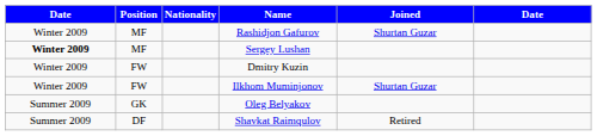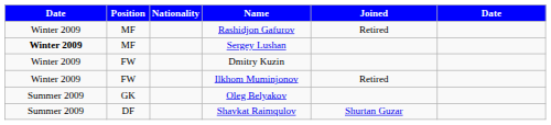 <table class="wikitable"  style="text-align:center; font-size:90%; ">
 <tr>
 <th style="background:#00f; color:white; width:140px;">Date</th>
 <th style="background:#00f; color:white; width:55px;">Position</th>
 <th style="background:#00f; color:white; width:55px;">Nationality</th>
 <th style="background:#00f; color:white; width:150px;">Name</th>
 <th style="background:#00f; color:white; width:175px;">Joined</th>
 <th style="background:#00f; color:white; width:150px;">Date</th>
 </tr>
 <tr>
 <td>Winter 2009</td>
 <td>MF</td>
 <td></td>
 <td><a href='#'>Rashidjon Gafurov</a></td>
-<td><a href='#'>Shurtan Guzar</a></td>
+<td>Retired</td>
 <td></td>
 </tr>
 <tr>
 <td><strong>Winter 2009</strong></td>
 <td>MF</td>
 <td></td>
 <td><a href='#'>Sergey Lushan</a></td>
 <td></td>
 <td></td>
 </tr>
 <tr>
 <td>Winter 2009</td>
 <td>FW</td>
 <td></td>
 <td>Dmitry Kuzin</td>
 <td></td>
 <td></td>
 </tr>
 <tr>
 <td>Winter 2009</td>
 <td>FW</td>
 <td></td>
 <td><a href='#'>Ilkhom Muminjonov</a></td>
-<td><a href='#'>Shurtan Guzar</a></td>
+<td>Retired</td>
 <td></td>
 </tr>
 <tr>
 <td>Summer 2009</td>
 <td>GK</td>
 <td></td>
 <td><a href='#'>Oleg Belyakov</a></td>
 <td></td>
 <td></td>
 </tr>
 <tr>
 <td>Summer 2009</td>
 <td>DF</td>
 <td></td>
 <td><a href='#'>Shavkat Raimqulov</a></td>
-<td>Retired</td>
+<td><a href='#'>Shurtan Guzar</a></td>
 <td></td>
 </tr>
 </table>
